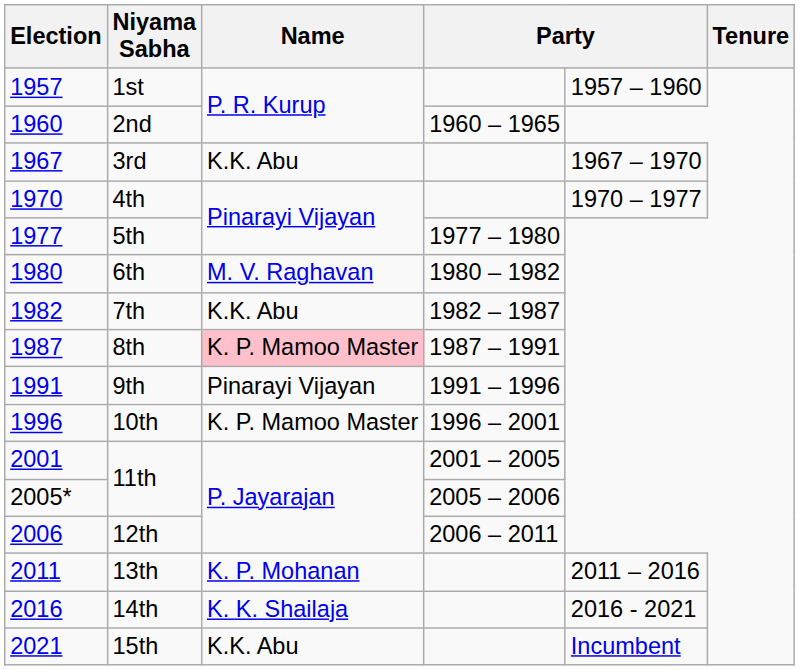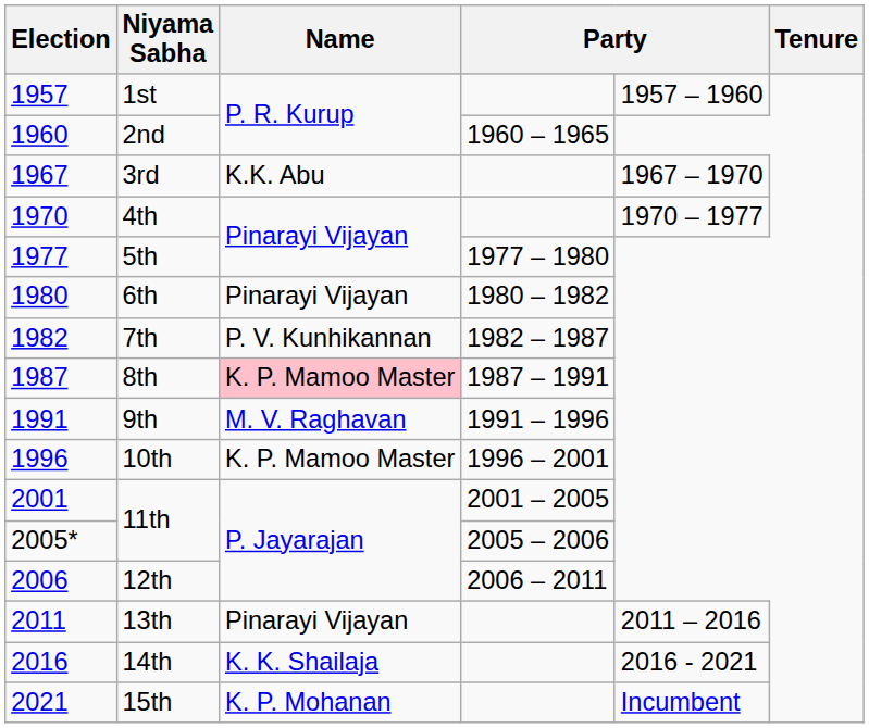 <table class="wikitable sortable">
 <tr>
 <th>Election</th>
 <th>Niyama<br>Sabha</th>
 <th>Name</th>
 <th colspan="2">Party</th>
 <th>Tenure</th>
 </tr>
 <tr>
 <td><a href='#'>1957</a></td>
 <td>1st</td>
 <td rowspan="2"><a href='#'>P. R. Kurup</a></td>
 <td></td>
 <td>1957 – 1960</td>
 </tr>
 <tr>
 <td><a href='#'>1960</a></td>
 <td>2nd</td>
 <td>1960 – 1965</td>
 </tr>
 <tr>
 <td><a href='#'>1967</a></td>
 <td>3rd</td>
 <td>K.K. Abu</td>
 <td></td>
 <td>1967 – 1970</td>
 </tr>
 <tr>
 <td><a href='#'>1970</a></td>
 <td>4th</td>
 <td rowspan="2"><a href='#'>Pinarayi Vijayan</a></td>
 <td></td>
 <td>1970 – 1977</td>
 </tr>
 <tr>
 <td><a href='#'>1977</a></td>
 <td>5th</td>
 <td>1977 – 1980</td>
 </tr>
 <tr>
 <td><a href='#'>1980</a></td>
 <td>6th</td>
-<td><a href='#'>M. V. Raghavan</a></td>
+<td>Pinarayi Vijayan</td>
 <td>1980 – 1982</td>
 </tr>
 <tr>
 <td><a href='#'>1982</a></td>
 <td>7th</td>
-<td>K.K. Abu</td>
+<td>P. V. Kunhikannan</td>
 <td>1982 – 1987</td>
 </tr>
 <tr>
 <td><a href='#'>1987</a></td>
 <td>8th</td>
 <td style="background: pink;">K. P. Mamoo Master</td>
 <td>1987 – 1991</td>
 </tr>
 <tr>
 <td><a href='#'>1991</a></td>
 <td>9th</td>
-<td>Pinarayi Vijayan</td>
+<td><a href='#'>M. V. Raghavan</a></td>
 <td>1991 – 1996</td>
 </tr>
 <tr>
 <td><a href='#'>1996</a></td>
 <td>10th</td>
 <td>K. P. Mamoo Master</td>
 <td>1996 – 2001</td>
 </tr>
 <tr>
 <td><a href='#'>2001</a></td>
 <td rowspan="2">11th</td>
 <td rowspan="3"><a href='#'>P. Jayarajan</a></td>
 <td>2001 – 2005</td>
 </tr>
 <tr>
 <td>2005*</td>
 <td>2005 – 2006</td>
 </tr>
 <tr>
 <td><a href='#'>2006</a></td>
 <td>12th</td>
 <td>2006 – 2011</td>
 </tr>
 <tr>
 <td><a href='#'>2011</a></td>
 <td>13th</td>
-<td><a href='#'>K. P. Mohanan</a></td>
+<td>Pinarayi Vijayan</td>
 <td></td>
 <td>2011 – 2016</td>
 </tr>
 <tr>
 <td><a href='#'>2016</a></td>
 <td>14th</td>
 <td><a href='#'>K. K. Shailaja</a></td>
 <td></td>
 <td>2016 - 2021</td>
 </tr>
 <tr>
 <td><a href='#'>2021</a></td>
 <td>15th</td>
-<td>K.K. Abu</td>
+<td><a href='#'>K. P. Mohanan</a></td>
 <td></td>
 <td><a href='#'>Incumbent</a></td>
 </tr>
 </table>
